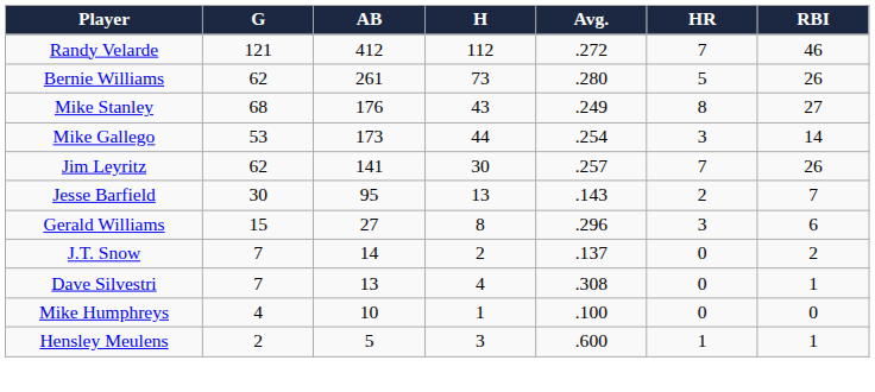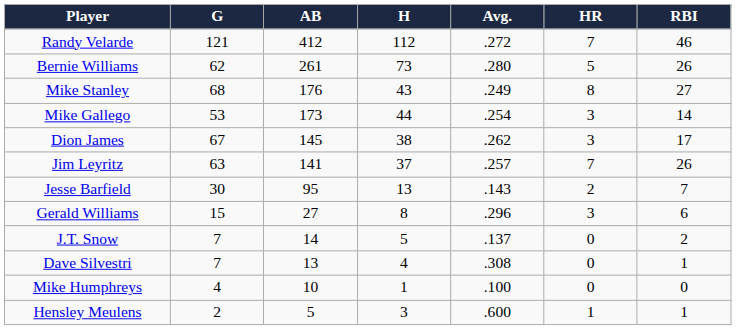 <table class="wikitable sortable">
 <tr>
 <th style="background:#1c2841;color:white;" width="16%">Player</th>
 <th style="background:#1c2841;color:white;" width="9%">G</th>
 <th style="background:#1c2841;color:white;" width="9%">AB</th>
 <th style="background:#1c2841;color:white;" width="9%">H</th>
 <th style="background:#1c2841;color:white;" width="9%">Avg.</th>
 <th style="background:#1c2841;color:white;" width="9%">HR</th>
 <th style="background:#1c2841;color:white;" width="9%">RBI</th>
 </tr>
 <tr align=center>
 <td><a href='#'>Randy Velarde</a></td>
 <td>121</td>
 <td>412</td>
 <td>112</td>
 <td>.272</td>
 <td>7</td>
 <td>46</td>
 </tr>
 <tr align=center>
 <td><a href='#'>Bernie Williams</a></td>
 <td>62</td>
 <td>261</td>
 <td>73</td>
 <td>.280</td>
 <td>5</td>
 <td>26</td>
 </tr>
 <tr align=center>
 <td><a href='#'>Mike Stanley</a></td>
 <td>68</td>
 <td>176</td>
 <td>43</td>
 <td>.249</td>
 <td>8</td>
 <td>27</td>
 </tr>
 <tr align=center>
 <td><a href='#'>Mike Gallego</a></td>
 <td>53</td>
 <td>173</td>
 <td>44</td>
 <td>.254</td>
 <td>3</td>
 <td>14</td>
 </tr>
 <tr align=center>
+<td><a href='#'>Dion James</a></td>
+<td>67</td>
+<td>145</td>
+<td>38</td>
+<td>.262</td>
+<td>3</td>
+<td>17</td>
+</tr>
+<tr align=center>
 <td><a href='#'>Jim Leyritz</a></td>
-<td>62</td>
+<td>63</td>
 <td>141</td>
-<td>30</td>
+<td>37</td>
 <td>.257</td>
 <td>7</td>
 <td>26</td>
 </tr>
 <tr align=center>
 <td><a href='#'>Jesse Barfield</a></td>
 <td>30</td>
 <td>95</td>
 <td>13</td>
 <td>.143</td>
 <td>2</td>
 <td>7</td>
 </tr>
 <tr align=center>
 <td><a href='#'>Gerald Williams</a></td>
 <td>15</td>
 <td>27</td>
 <td>8</td>
 <td>.296</td>
 <td>3</td>
 <td>6</td>
 </tr>
 <tr align=center>
 <td><a href='#'>J.T. Snow</a></td>
 <td>7</td>
 <td>14</td>
-<td>2</td>
+<td>5</td>
 <td>.137</td>
 <td>0</td>
 <td>2</td>
 </tr>
 <tr align=center>
 <td><a href='#'>Dave Silvestri</a></td>
 <td>7</td>
 <td>13</td>
 <td>4</td>
 <td>.308</td>
 <td>0</td>
 <td>1</td>
 </tr>
 <tr align=center>
 <td><a href='#'>Mike Humphreys</a></td>
 <td>4</td>
 <td>10</td>
 <td>1</td>
 <td>.100</td>
 <td>0</td>
 <td>0</td>
 </tr>
 <tr align=center>
 <td><a href='#'>Hensley Meulens</a></td>
 <td>2</td>
 <td>5</td>
 <td>3</td>
 <td>.600</td>
 <td>1</td>
 <td>1</td>
 </tr>
 </table>
